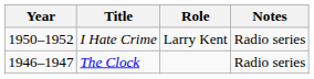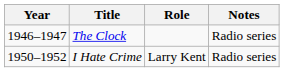 <table class=wikitable>
 <tr>
 <th>Year</th>
 <th>Title</th>
 <th>Role</th>
 <th>Notes</th>
 </tr>
 <tr>
+<td>1946–1947</td>
+<td><em><a href='#'>The Clock</a></em></td>
+<td></td>
+<td>Radio series</td>
+</tr>
+<tr>
 <td>1950–1952</td>
 <td><em>I Hate Crime</em></td>
 <td>Larry Kent</td>
 <td>Radio series</td>
 </tr>
-<tr>
-<td>1946–1947</td>
-<td><em><a href='#'>The Clock</a></em></td>
-<td></td>
-<td>Radio series</td>
-</tr>
 </table>
